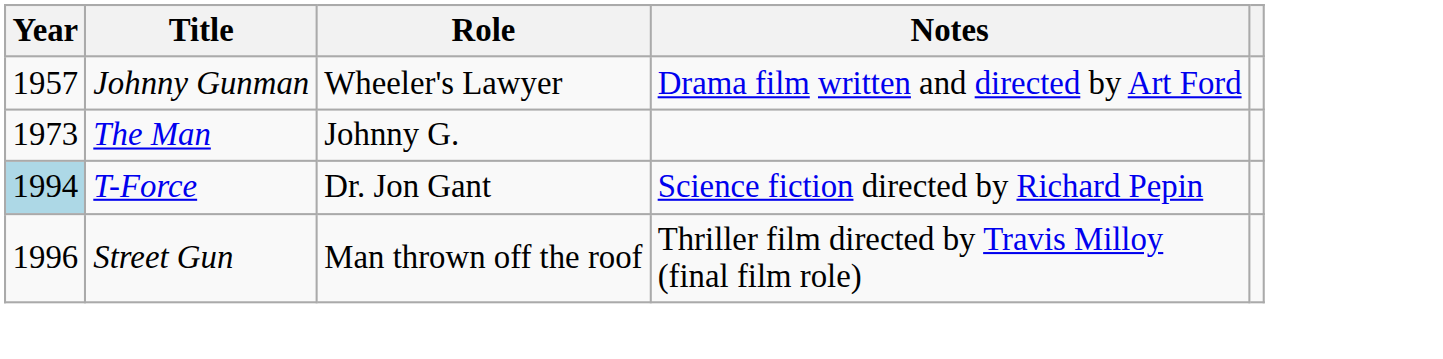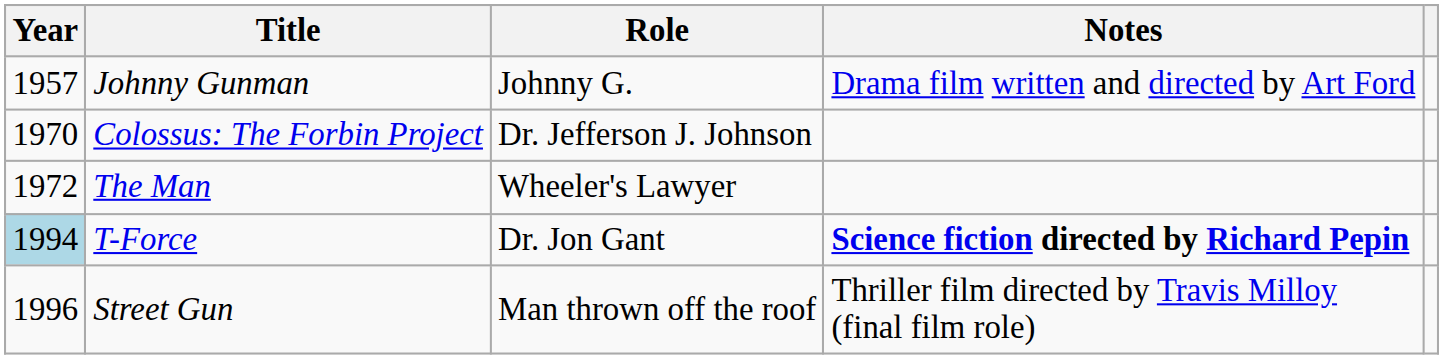 <table class="wikitable sortable">
 <tr>
 <th>Year</th>
 <th>Title</th>
 <th>Role</th>
 <th class="unsortable">Notes</th>
 <th class="unsortable"></th>
 </tr>
 <tr>
 <td>1957</td>
 <td><em>Johnny Gunman</em></td>
-<td>Wheeler's Lawyer</td>
+<td>Johnny G.</td>
 <td><a href='#'>Drama film</a> <a href='#'>written</a> and <a href='#'>directed</a> by <a href='#'>Art Ford</a></td>
 <td></td>
 </tr>
 <tr>
-<td>1973</td>
+<td>1970</td>
+<td><em><a href='#'>Colossus: The Forbin Project</a></em></td>
+<td>Dr. Jefferson J. Johnson</td>
+<td></td>
+<td></td>
+</tr>
+<tr>
+<td>1972</td>
 <td><em><a href='#'>The Man</a></em></td>
-<td>Johnny G.</td>
+<td>Wheeler's Lawyer</td>
 <td></td>
 <td></td>
 </tr>
 <tr>
 <td style="background: lightblue;">1994</td>
 <td><em><a href='#'>T-Force</a></em></td>
 <td>Dr. Jon Gant</td>
-<td><a href='#'>Science fiction</a> directed by <a href='#'>Richard Pepin</a></td>
+<td><strong><a href='#'>Science fiction</a> directed by <a href='#'>Richard Pepin</a></strong></td>
 <td></td>
 </tr>
 <tr>
 <td>1996</td>
 <td><em>Street Gun</em></td>
 <td>Man thrown off the roof</td>
 <td>Thriller film directed by <a href='#'>Travis Milloy</a><br>(final film role)</td>
 <td></td>
 </tr>
 </table>
